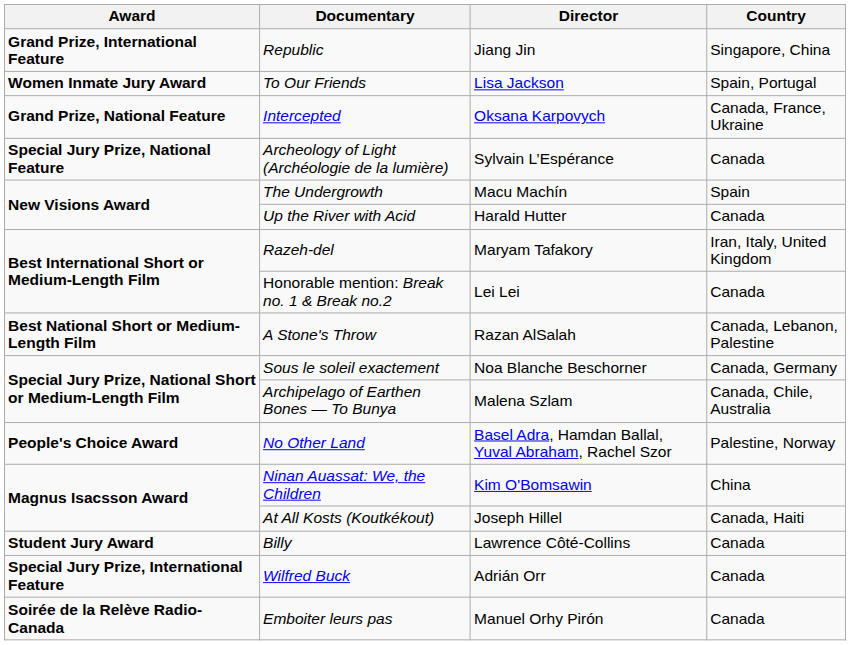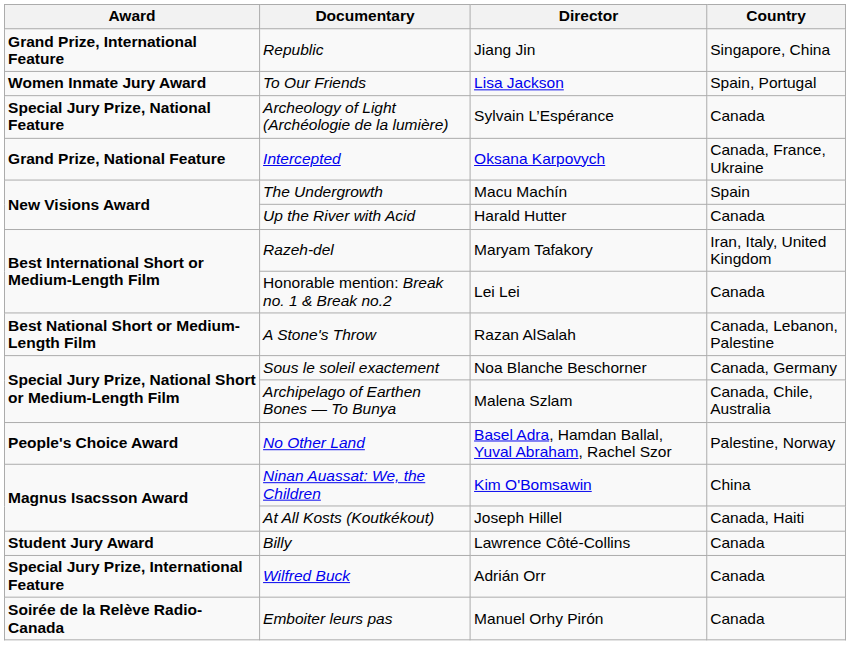 <table class="wikitable">
 <tr>
 <th>Award</th>
 <th>Documentary</th>
 <th>Director</th>
 <th>Country</th>
 </tr>
 <tr>
 <td><strong>Grand Prize, International Feature</strong></td>
 <td><em>Republic</em></td>
 <td>Jiang Jin</td>
 <td>Singapore, China</td>
 </tr>
 <tr>
 <td><strong>Women Inmate Jury Award</strong></td>
 <td><em>To Our Friends</em></td>
 <td><a href='#'>Lisa Jackson</a></td>
 <td>Spain, Portugal</td>
 </tr>
 <tr>
+<td><strong>Special Jury Prize, National Feature</strong></td>
+<td><em>Archeology of Light (Archéologie de la lumière)</em></td>
+<td>Sylvain L’Espérance</td>
+<td>Canada</td>
+</tr>
+<tr>
 <td><strong>Grand Prize, National Feature</strong></td>
 <td><em><a href='#'>Intercepted</a></em></td>
 <td><a href='#'>Oksana Karpovych</a></td>
 <td>Canada, France, Ukraine</td>
-</tr>
-<tr>
-<td><strong>Special Jury Prize, National Feature</strong></td>
-<td><em>Archeology of Light (Archéologie de la lumière)</em></td>
-<td>Sylvain L’Espérance</td>
-<td>Canada</td>
 </tr>
 <tr>
 <td rowspan=2><strong>New Visions Award</strong></td>
 <td><em>The Undergrowth</em></td>
 <td>Macu Machín</td>
 <td>Spain</td>
 </tr>
 <tr>
 <td><em>Up the River with Acid</em></td>
 <td>Harald Hutter</td>
 <td>Canada</td>
 </tr>
 <tr>
 <td rowspan=2><strong>Best International Short or Medium-Length Film</strong></td>
 <td><em>Razeh-del</em></td>
 <td>Maryam Tafakory</td>
 <td>Iran, Italy, United Kingdom</td>
 </tr>
 <tr>
 <td>Honorable mention: <em>Break no. 1 & Break no.2</em></td>
 <td>Lei Lei</td>
 <td>Canada</td>
 </tr>
 <tr>
 <td><strong>Best National Short or Medium-Length Film</strong></td>
 <td><em>A Stone's Throw</em></td>
 <td>Razan AlSalah</td>
 <td>Canada, Lebanon, Palestine</td>
 </tr>
 <tr>
 <td rowspan=2><strong>Special Jury Prize, National Short or Medium-Length Film</strong></td>
 <td><em>Sous le soleil exactement</em></td>
 <td>Noa Blanche Beschorner</td>
 <td>Canada, Germany</td>
 </tr>
 <tr>
 <td><em>Archipelago of Earthen Bones — To Bunya</em></td>
 <td>Malena Szlam</td>
 <td>Canada, Chile, Australia</td>
 </tr>
 <tr>
 <td><strong>People's Choice Award</strong></td>
 <td><em><a href='#'>No Other Land</a></em></td>
 <td><a href='#'>Basel Adra</a>, Hamdan Ballal, <a href='#'>Yuval Abraham</a>, Rachel Szor</td>
 <td>Palestine, Norway</td>
 </tr>
 <tr>
 <td rowspan=2><strong>Magnus Isacsson Award</strong></td>
 <td><em><a href='#'>Ninan Auassat: We, the Children</a></em></td>
 <td><a href='#'>Kim O'Bomsawin</a></td>
 <td>China</td>
 </tr>
 <tr>
 <td><em>At All Kosts (Koutkékout)</em></td>
 <td>Joseph Hillel</td>
 <td>Canada, Haiti</td>
 </tr>
 <tr>
 <td><strong>Student Jury Award</strong></td>
 <td><em>Billy</em></td>
 <td>Lawrence Côté-Collins</td>
 <td>Canada</td>
 </tr>
 <tr>
 <td><strong>Special Jury Prize, International Feature</strong></td>
 <td><em><a href='#'>Wilfred Buck</a></em></td>
 <td>Adrián Orr</td>
 <td>Canada</td>
 </tr>
 <tr>
 <td><strong>Soirée de la Relève Radio-Canada</strong></td>
 <td><em>Emboiter leurs pas</em></td>
 <td>Manuel Orhy Pirón</td>
 <td>Canada</td>
 </tr>
 </table>
